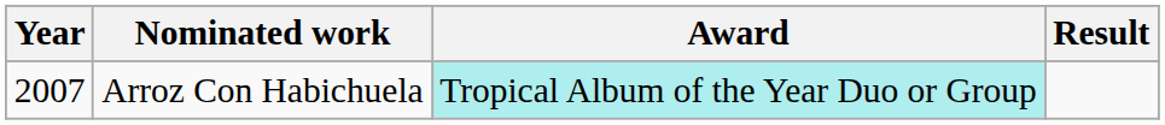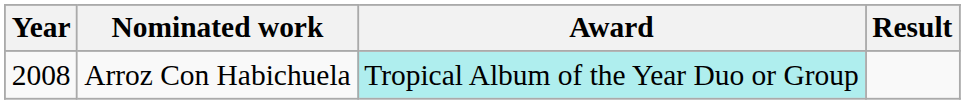 <table class="wikitable">
 <tr>
 <th>Year</th>
 <th>Nominated work</th>
 <th>Award</th>
 <th>Result</th>
 </tr>
 <tr>
-<td>2007</td>
+<td>2008</td>
 <td>Arroz Con Habichuela</td>
 <td style="background: paleturquoise;">Tropical Album of the Year Duo or Group</td>
 <td></td>
 </tr>
 </table>
